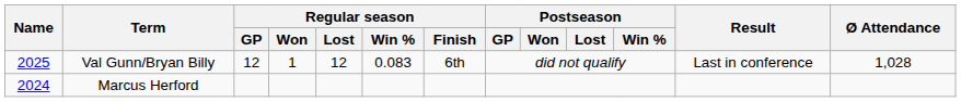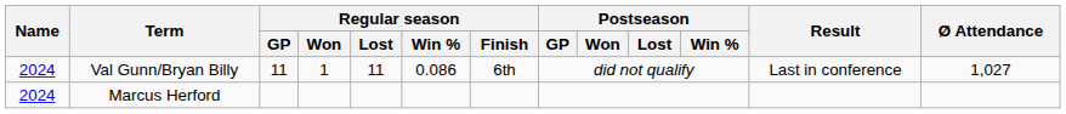 <table class="wikitable" style="font-size: 95%; text-align:center; width:65em">
 <tr>
 <th rowspan="2">Name</th>
 <th rowspan="2">Term</th>
 <th colspan="5">Regular season</th>
 <th colspan="4">Postseason</th>
 <th rowspan="2">Result</th>
 <th rowspan="2">Ø Attendance</th>
 </tr>
 <tr>
 <th>GP</th>
 <th>Won</th>
 <th>Lost</th>
 <th>Win %</th>
 <th>Finish</th>
 <th>GP</th>
 <th>Won</th>
 <th>Lost</th>
 <th>Win %</th>
 </tr>
 <tr>
-<td><a href='#'>2025</a></td>
+<td><a href='#'>2024</a></td>
 <td>Val Gunn/Bryan Billy</td>
-<td>12</td>
+<td>11</td>
 <td>1</td>
-<td>12</td>
-<td>0.083</td>
+<td>11</td>
+<td>0.086</td>
 <td>6th </td>
 <td colspan=4><em>did not qualify</em></td>
 <td>Last in conference</td>
-<td>1,028</td>
+<td>1,027</td>
 </tr>
 <tr>
 <td><a href='#'>2024</a></td>
 <td>Marcus Herford</td>
 <td></td>
 <td></td>
 <td></td>
 <td></td>
 <td></td>
 <td colspan=4></td>
 <td></td>
 <td></td>
 </tr>
 </table>
